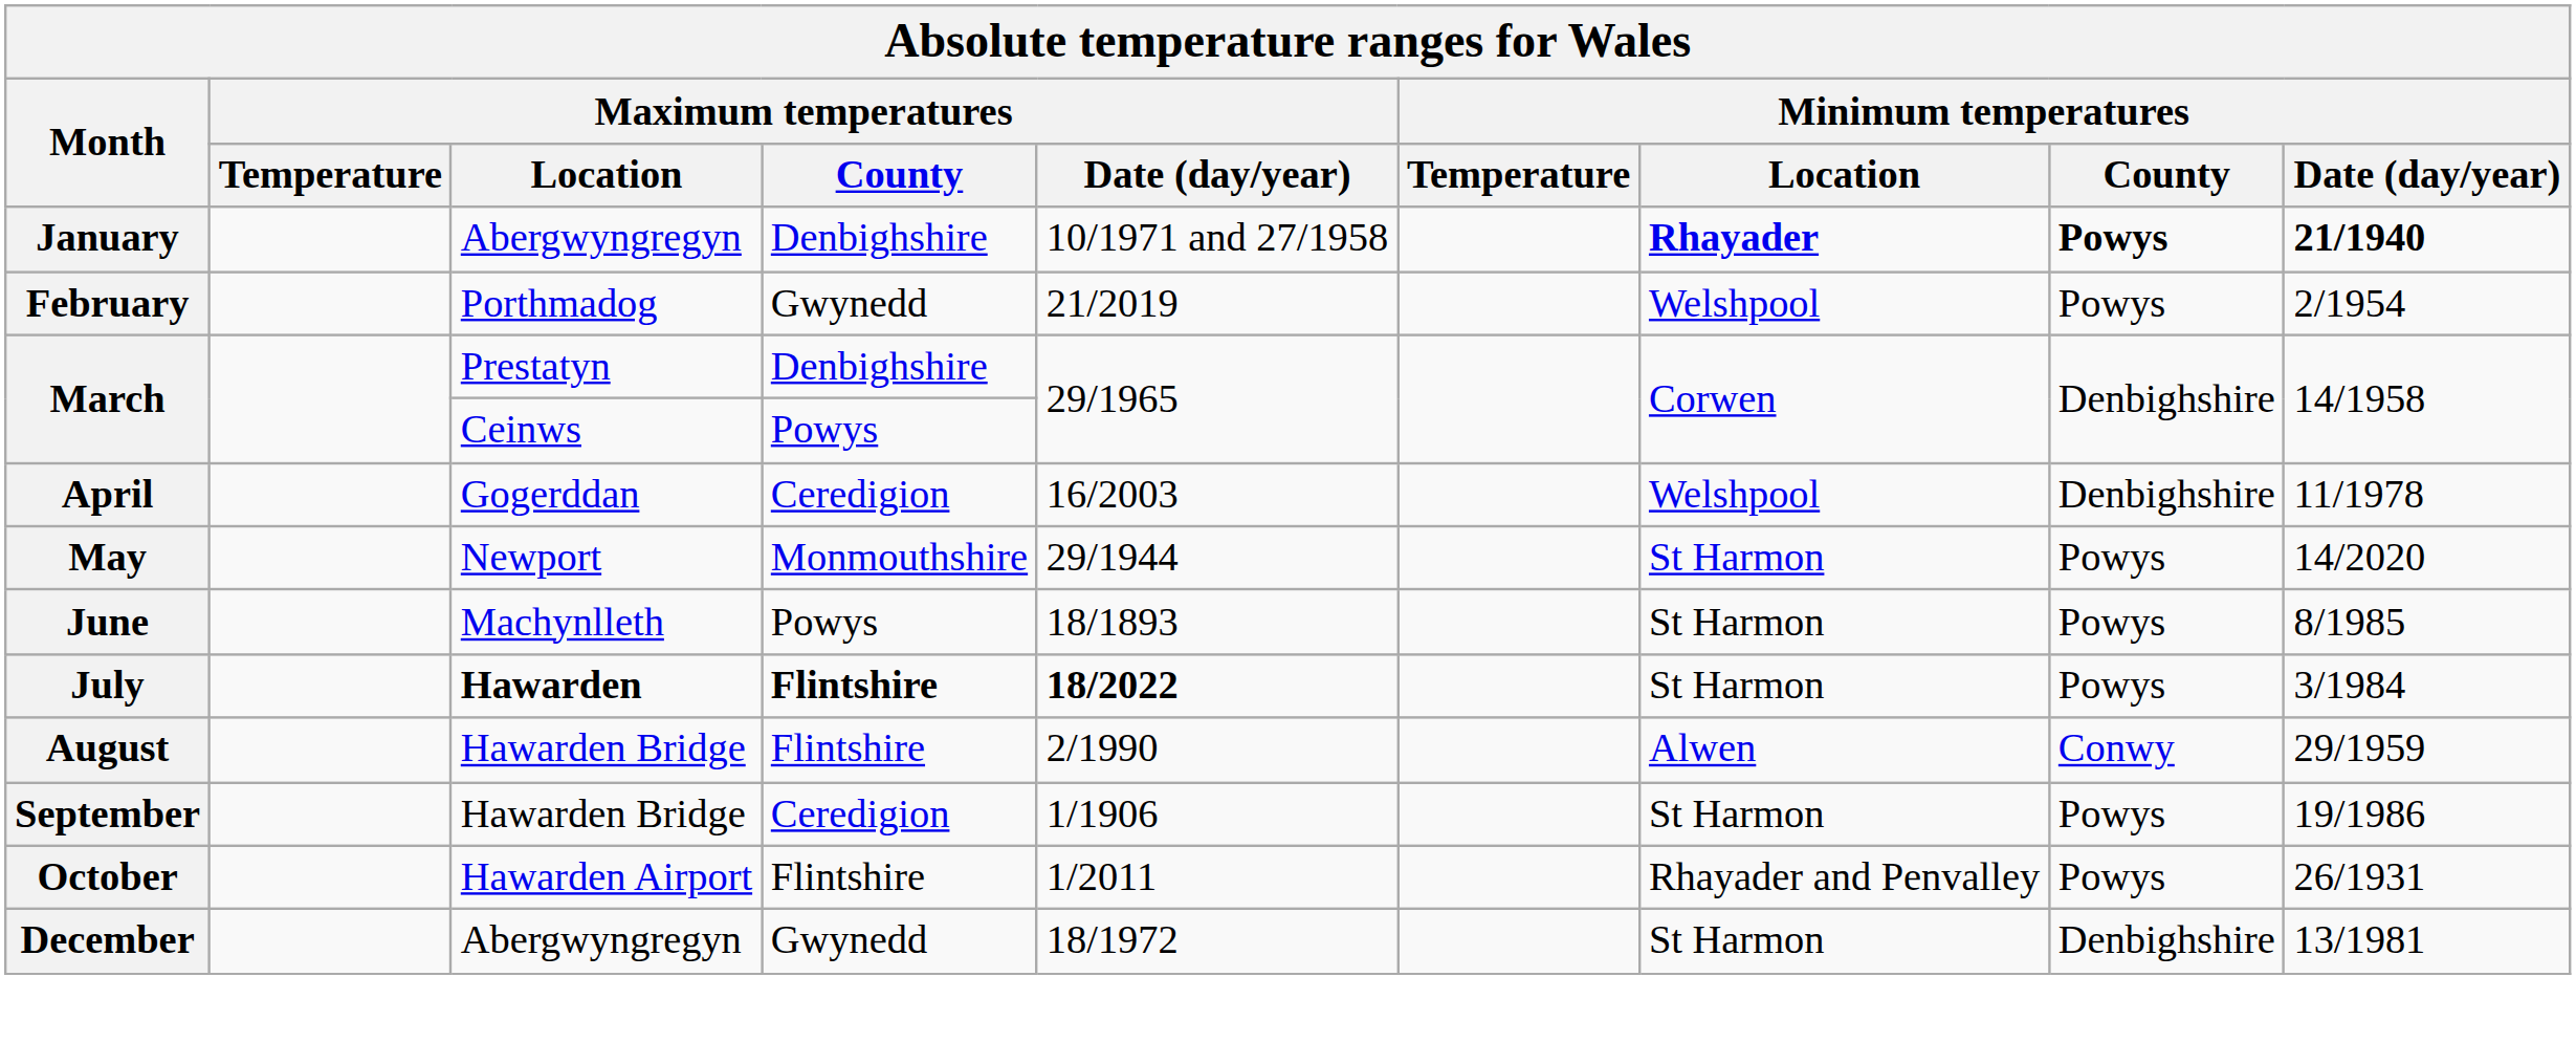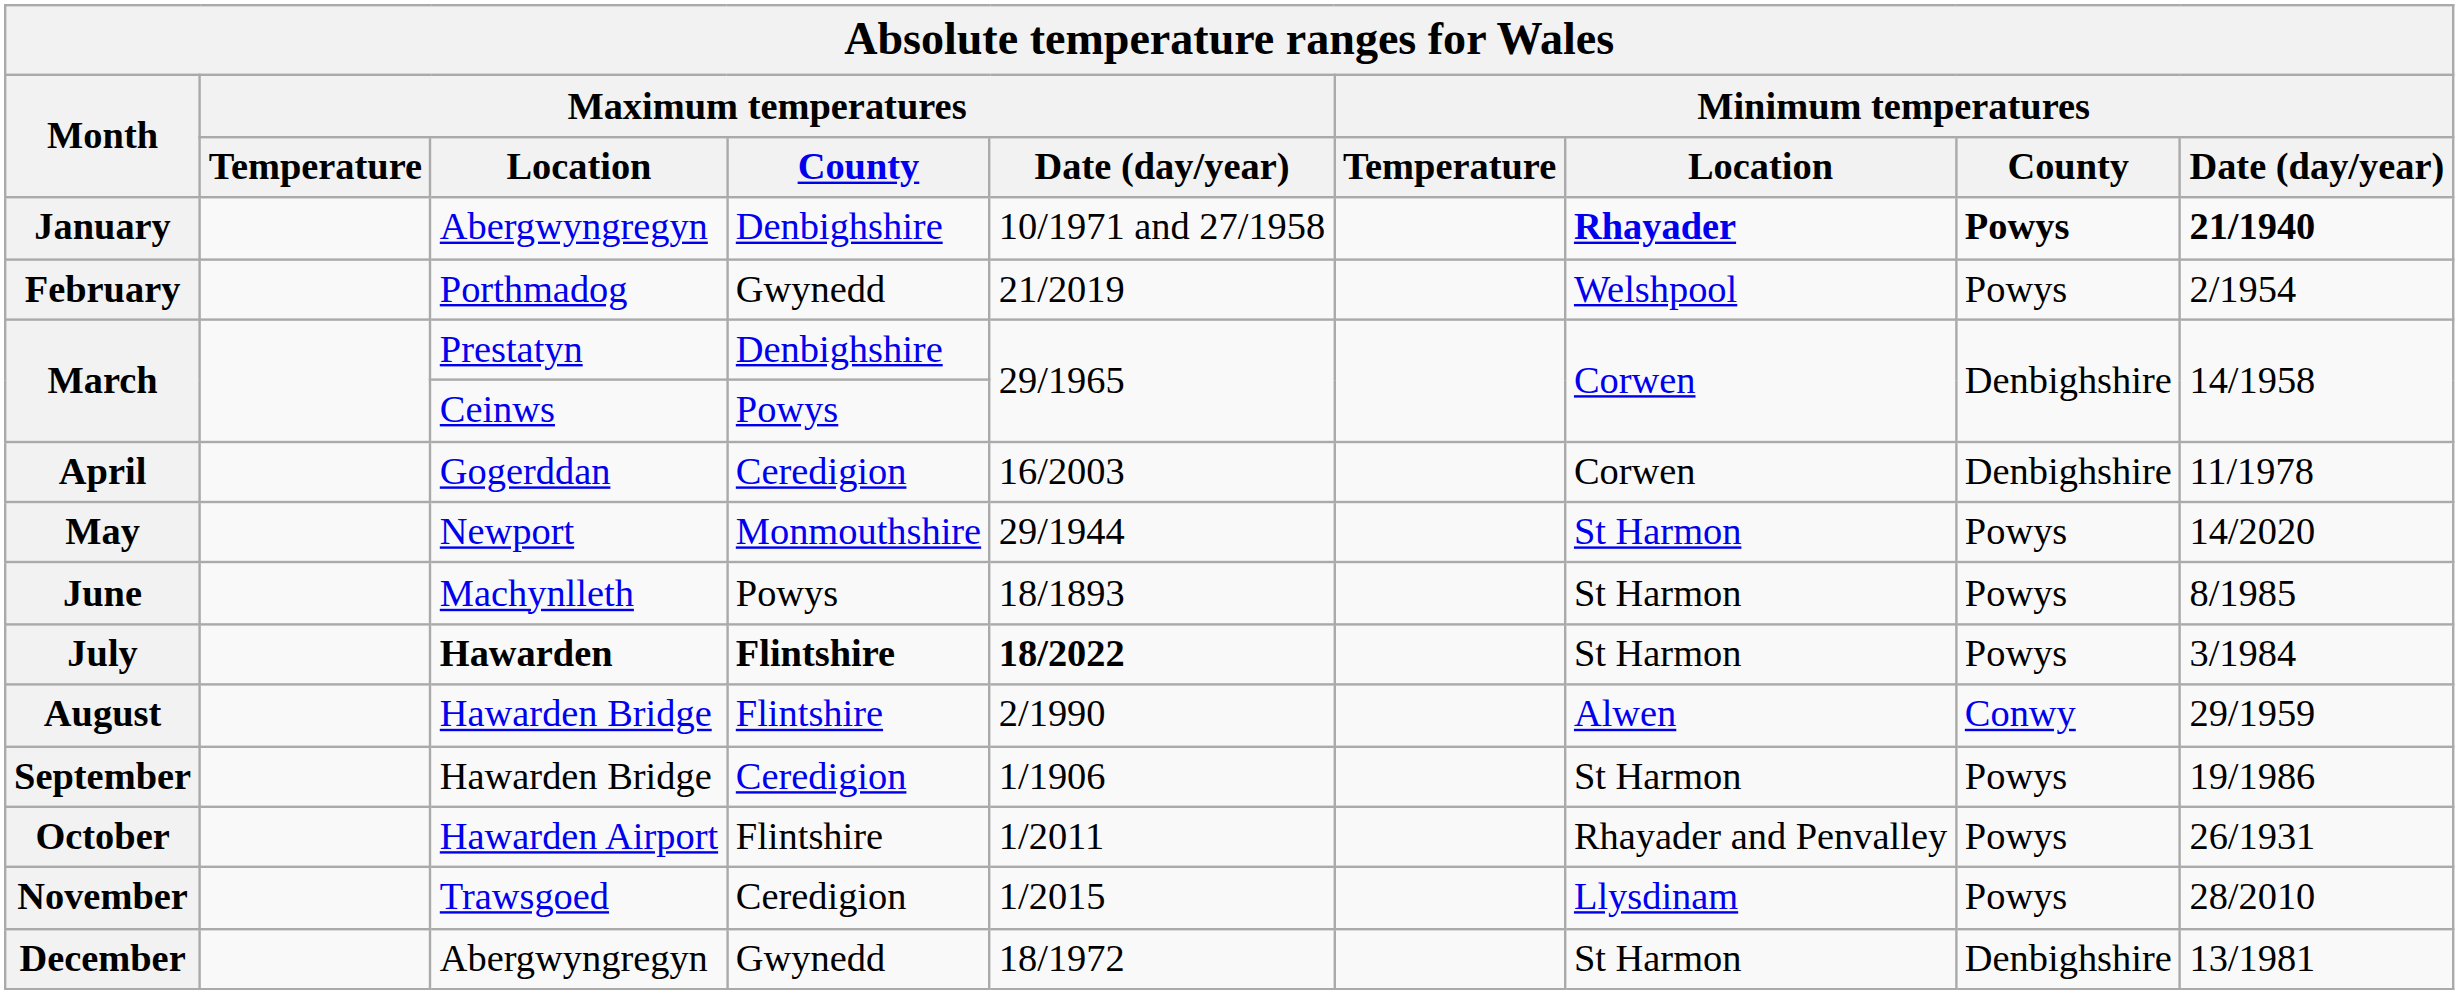 <table class="wikitable mw-collapsible">
 <tr>
 <th colspan="9"><big>Absolute temperature ranges for Wales</big></th>
 </tr>
 <tr>
 <th rowspan="2">Month</th>
 <th colspan="4">Maximum temperatures</th>
 <th colspan="4">Minimum temperatures</th>
 </tr>
 <tr>
 <th>Temperature</th>
 <th>Location</th>
 <th><a href='#'>County</a></th>
 <th>Date (day/year)</th>
 <th>Temperature</th>
 <th>Location</th>
 <th>County</th>
 <th>Date (day/year)</th>
 </tr>
 <tr>
 <th>January</th>
 <td style="text-align:right;"></td>
 <td><a href='#'>Abergwyngregyn</a></td>
 <td><a href='#'>Denbighshire</a></td>
 <td>10/1971 and 27/1958</td>
 <td style="text-align:right;"><strong></strong></td>
 <td><strong><a href='#'>Rhayader</a></strong></td>
 <td><strong>Powys</strong></td>
 <td><strong>21/1940</strong></td>
 </tr>
 <tr>
 <th>February</th>
 <td style="text-align:right;"></td>
 <td><a href='#'>Porthmadog</a></td>
 <td>Gwynedd</td>
 <td>21/2019</td>
 <td style="text-align:right;"></td>
 <td><a href='#'>Welshpool</a></td>
 <td>Powys</td>
 <td>2/1954</td>
 </tr>
 <tr>
 <th rowspan="2">March</th>
 <td rowspan="2" style="text-align:right;"></td>
 <td><a href='#'>Prestatyn</a></td>
 <td><a href='#'>Denbighshire</a></td>
 <td rowspan="2">29/1965</td>
 <td rowspan="2" style="text-align:right;"></td>
 <td rowspan="2"><a href='#'>Corwen</a></td>
 <td rowspan="2">Denbighshire</td>
 <td rowspan="2">14/1958</td>
 </tr>
 <tr>
 <td><a href='#'>Ceinws</a></td>
 <td><a href='#'>Powys</a></td>
 </tr>
 <tr>
 <th>April</th>
 <td style="text-align:right;"></td>
 <td><a href='#'>Gogerddan</a></td>
 <td><a href='#'>Ceredigion</a></td>
 <td>16/2003</td>
 <td style="text-align:right;"></td>
-<td><a href='#'>Welshpool</a></td>
+<td>Corwen</td>
 <td>Denbighshire</td>
 <td>11/1978</td>
 </tr>
 <tr>
 <th>May</th>
 <td style="text-align:right;"></td>
 <td><a href='#'>Newport</a></td>
 <td><a href='#'>Monmouthshire</a></td>
 <td>29/1944</td>
 <td style="text-align:right;"></td>
 <td><a href='#'>St Harmon</a></td>
 <td>Powys</td>
 <td>14/2020</td>
 </tr>
 <tr>
 <th>June</th>
 <td style="text-align:right;"></td>
 <td><a href='#'>Machynlleth</a></td>
 <td>Powys</td>
 <td>18/1893</td>
 <td style="text-align:right;"></td>
 <td>St Harmon</td>
 <td>Powys</td>
 <td>8/1985</td>
 </tr>
 <tr>
 <th>July</th>
 <td style="text-align:right;"><strong></strong></td>
 <td><strong>Hawarden</strong></td>
 <td><strong>Flintshire</strong></td>
 <td><strong>18/2022</strong></td>
 <td style="text-align:right;"></td>
 <td>St Harmon</td>
 <td>Powys</td>
 <td>3/1984</td>
 </tr>
 <tr>
 <th>August</th>
 <td style="text-align:right;"></td>
 <td><a href='#'>Hawarden Bridge</a></td>
 <td><a href='#'>Flintshire</a></td>
 <td>2/1990</td>
 <td style="text-align:right;"></td>
 <td><a href='#'>Alwen</a></td>
 <td><a href='#'>Conwy</a></td>
 <td>29/1959</td>
 </tr>
 <tr>
 <th>September</th>
 <td style="text-align:right;"></td>
 <td>Hawarden Bridge</td>
 <td><a href='#'>Ceredigion</a></td>
 <td>1/1906</td>
 <td style="text-align:right;"></td>
 <td>St Harmon</td>
 <td>Powys</td>
 <td>19/1986</td>
 </tr>
 <tr>
 <th>October</th>
 <td style="text-align:right;"></td>
 <td><a href='#'>Hawarden Airport</a></td>
 <td>Flintshire</td>
 <td>1/2011</td>
 <td style="text-align:right;"></td>
 <td>Rhayader and Penvalley</td>
 <td>Powys</td>
 <td>26/1931</td>
 </tr>
 <tr>
+<th>November</th>
+<td style="text-align:right;"></td>
+<td><a href='#'>Trawsgoed</a></td>
+<td>Ceredigion</td>
+<td>1/2015</td>
+<td style="text-align:right;"></td>
+<td><a href='#'>Llysdinam</a></td>
+<td>Powys</td>
+<td>28/2010</td>
+</tr>
+<tr>
 <th>December</th>
 <td style="text-align:right;"></td>
 <td>Abergwyngregyn</td>
 <td>Gwynedd</td>
 <td>18/1972</td>
 <td style="text-align:right;"></td>
 <td>St Harmon</td>
 <td>Denbighshire</td>
 <td>13/1981</td>
 </tr>
 </table>
